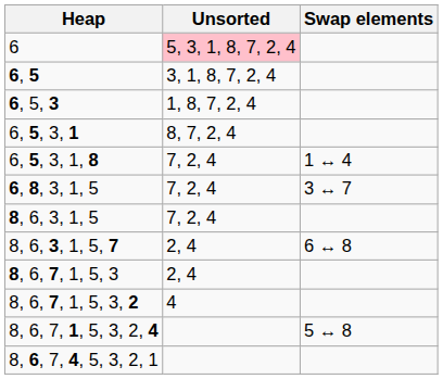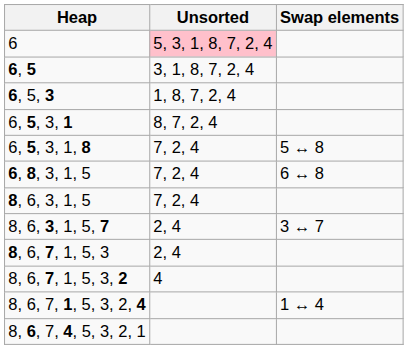 <table class="wikitable col2right">
 <tr>
 <th>Heap</th>
 <th>Unsorted</th>
 <th>Swap elements</th>
 </tr>
 <tr>
 <td>6</td>
 <td style="background: pink;">5, 3, 1, 8, 7, 2, 4</td>
 <td></td>
 </tr>
 <tr>
 <td><strong>6</strong>, <strong>5</strong></td>
 <td>3, 1, 8, 7, 2, 4</td>
 <td></td>
 </tr>
 <tr>
 <td><strong>6</strong>, 5, <strong>3</strong></td>
 <td>1, 8, 7, 2, 4</td>
 <td></td>
 </tr>
 <tr>
 <td>6, <strong>5</strong>, 3, <strong>1</strong></td>
 <td>8, 7, 2, 4</td>
 <td></td>
 </tr>
 <tr>
 <td>6, <strong>5</strong>, 3, 1, <strong>8</strong></td>
 <td>7, 2, 4</td>
-<td>1 ↔ 4</td>
+<td>5 ↔ 8</td>
 </tr>
 <tr>
 <td><strong>6</strong>, <strong>8</strong>, 3, 1, 5</td>
 <td>7, 2, 4</td>
-<td>3 ↔ 7</td>
+<td>6 ↔ 8</td>
 </tr>
 <tr>
 <td><strong>8</strong>, 6, 3, 1, 5</td>
 <td>7, 2, 4</td>
 <td></td>
 </tr>
 <tr>
 <td>8, 6, <strong>3</strong>, 1, 5, <strong>7</strong></td>
 <td>2, 4</td>
-<td>6 ↔ 8</td>
+<td>3 ↔ 7</td>
 </tr>
 <tr>
 <td><strong>8</strong>, 6, <strong>7</strong>, 1, 5, 3</td>
 <td>2, 4</td>
 <td></td>
 </tr>
 <tr>
 <td>8, 6, <strong>7</strong>, 1, 5, 3, <strong>2</strong></td>
 <td>4</td>
 <td></td>
 </tr>
 <tr>
 <td>8, 6, 7, <strong>1</strong>, 5, 3, 2, <strong>4</strong></td>
 <td></td>
-<td>5 ↔ 8</td>
+<td>1 ↔ 4</td>
 </tr>
 <tr>
 <td>8, <strong>6</strong>, 7, <strong>4</strong>, 5, 3, 2, 1</td>
 <td></td>
 <td></td>
 </tr>
 </table>
